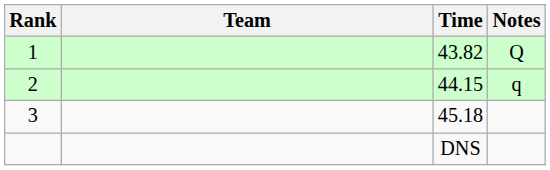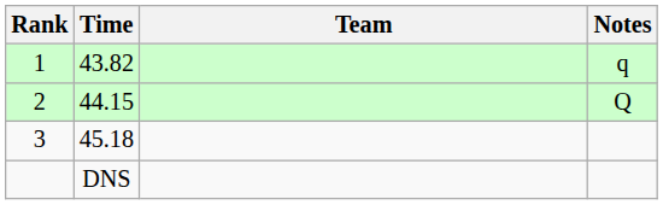 <table class="wikitable" style="text-align:center">
 <tr>
 <th>Rank</th>
+<th>Time</th>
 <th Style="width:18em">Team</th>
-<th>Time</th>
 <th>Notes</th>
 </tr>
 <tr style="background:#cfc">
 <td>1</td>
+<td>43.82</td>
 <td style="text-align:left"></td>
-<td>43.82</td>
-<td>Q</td>
+<td>q</td>
 </tr>
 <tr style="background:#cfc">
 <td>2</td>
+<td>44.15</td>
 <td style="text-align:left"></td>
-<td>44.15</td>
-<td>q</td>
+<td>Q</td>
 </tr>
 <tr>
 <td>3</td>
+<td>45.18</td>
 <td style="text-align:left"></td>
-<td>45.18</td>
 <td></td>
 </tr>
 <tr>
 <td></td>
+<td>DNS</td>
 <td style="text-align:left"></td>
-<td>DNS</td>
 <td></td>
 </tr>
 </table>
